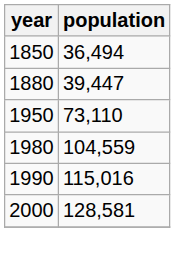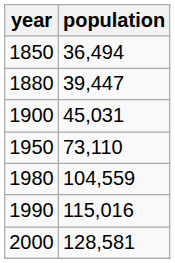 <table class="wikitable">
 <tr>
 <th>year</th>
 <th>population</th>
 </tr>
 <tr>
 <td>1850</td>
 <td>36,494</td>
 </tr>
 <tr>
 <td>1880</td>
 <td>39,447</td>
+</tr>
+<tr>
+<td>1900</td>
+<td>45,031</td>
 </tr>
 <tr>
 <td>1950</td>
 <td>73,110</td>
 </tr>
 <tr>
 <td>1980</td>
 <td>104,559</td>
 </tr>
 <tr>
 <td>1990</td>
 <td>115,016</td>
 </tr>
 <tr>
 <td>2000</td>
 <td>128,581</td>
 </tr>
 <tr>
 </tr>
 </table>
